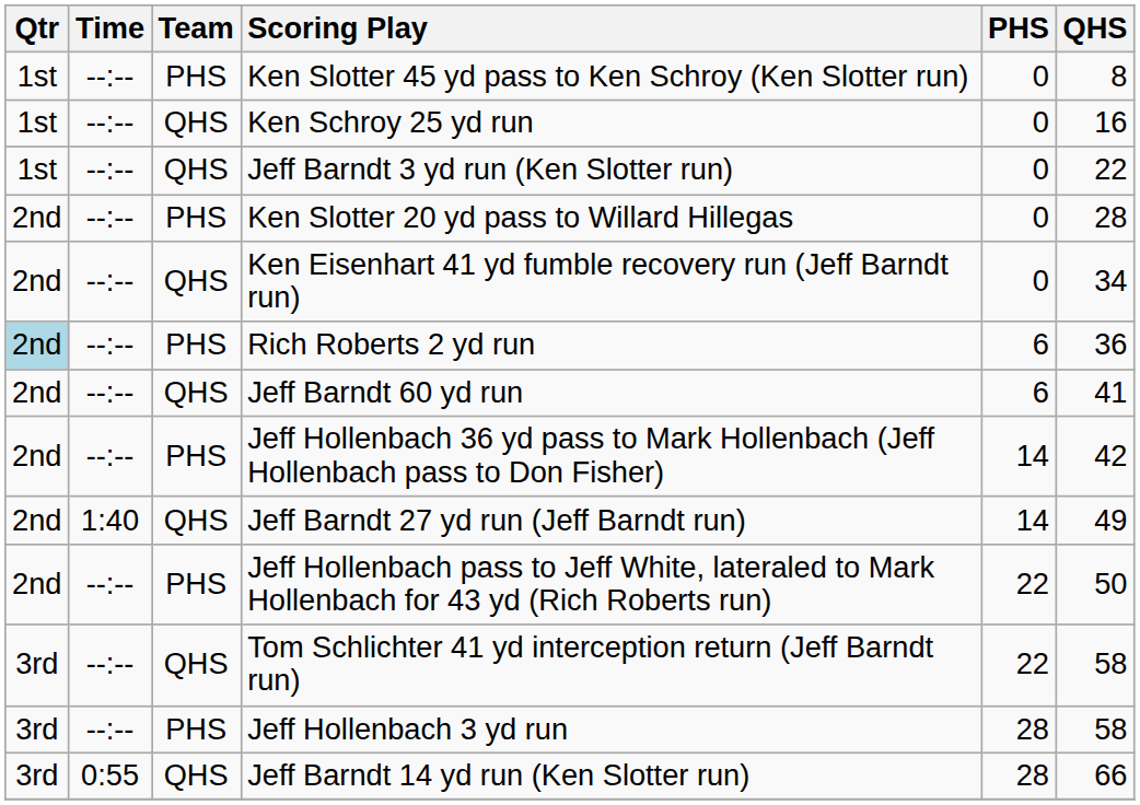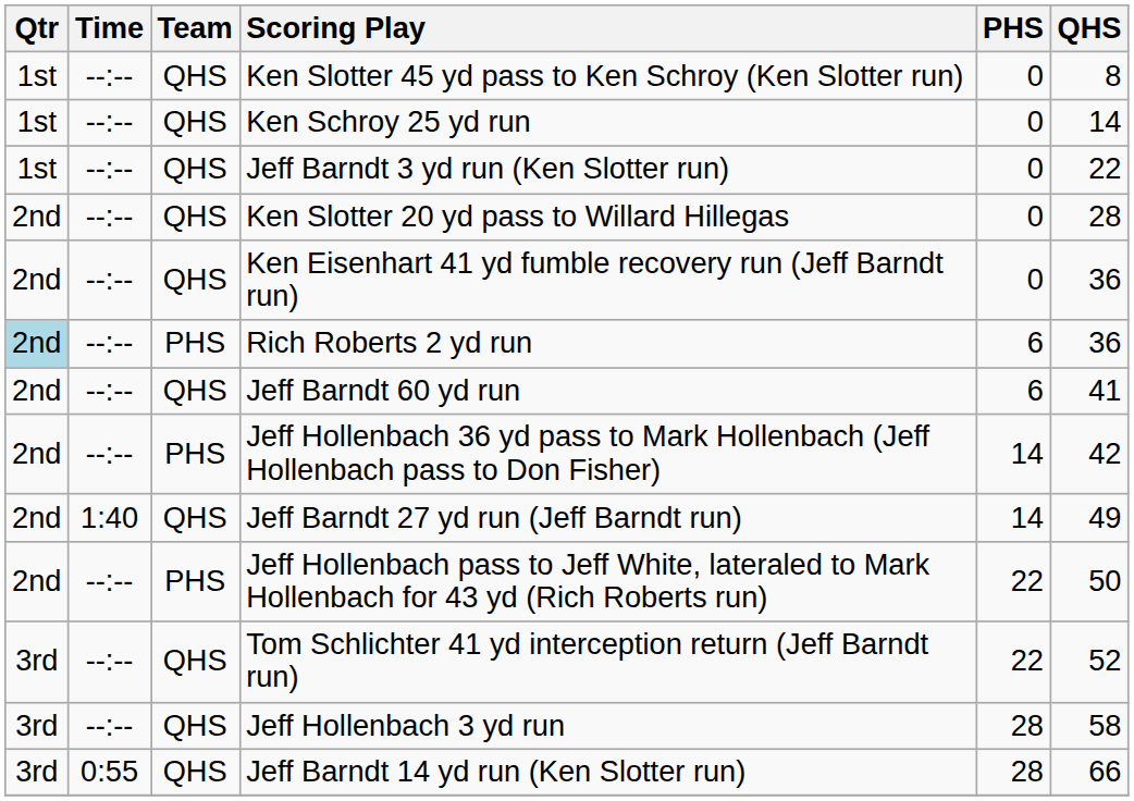 <table class="wikitable">
 <tr>
 <th style="text-align: center;">Qtr</th>
 <th style="text-align: center;">Time</th>
 <th style="text-align: center;">Team</th>
 <th style="text-align: left;">Scoring Play</th>
 <th style="text-align: right;">PHS</th>
 <th style="text-align: right;">QHS</th>
 </tr>
 <tr>
 <td style="text-align: center;">1st</td>
 <td style="text-align: center;">--:--</td>
-<td style="text-align: center;">PHS</td>
+<td style="text-align: center;">QHS</td>
 <td style="text-align: left;">Ken Slotter 45 yd pass to Ken Schroy (Ken Slotter run)</td>
 <td style="text-align: right;">0</td>
 <td style="text-align: right;">8</td>
 </tr>
 <tr>
 <td style="text-align: center;">1st</td>
 <td style="text-align: center;">--:--</td>
 <td style="text-align: center;">QHS</td>
 <td style="text-align: left;">Ken Schroy 25 yd run</td>
 <td style="text-align: right;">0</td>
-<td style="text-align: right;">16</td>
+<td style="text-align: right;">14</td>
 </tr>
 <tr>
 <td style="text-align: center;">1st</td>
 <td style="text-align: center;">--:--</td>
 <td style="text-align: center;">QHS</td>
 <td style="text-align: left;">Jeff Barndt 3 yd run (Ken Slotter run)</td>
 <td style="text-align: right;">0</td>
 <td style="text-align: right;">22</td>
 </tr>
 <tr>
 <td style="text-align: center;">2nd</td>
 <td style="text-align: center;">--:--</td>
-<td style="text-align: center;">PHS</td>
+<td style="text-align: center;">QHS</td>
 <td style="text-align: left;">Ken Slotter 20 yd pass to Willard Hillegas</td>
 <td style="text-align: right;">0</td>
 <td style="text-align: right;">28</td>
 </tr>
 <tr>
 <td style="text-align: center;">2nd</td>
 <td style="text-align: center;">--:--</td>
 <td style="text-align: center;">QHS</td>
 <td style="text-align: left;">Ken Eisenhart 41 yd fumble recovery run (Jeff Barndt run)</td>
 <td style="text-align: right;">0</td>
-<td style="text-align: right;">34</td>
+<td style="text-align: right;">36</td>
 </tr>
 <tr>
 <td style="background: lightblue; text-align: center;">2nd</td>
 <td style="text-align: center;">--:--</td>
 <td style="text-align: center;">PHS</td>
 <td style="text-align: left;">Rich Roberts 2 yd run</td>
 <td style="text-align: right;">6</td>
 <td style="text-align: right;">36</td>
 </tr>
 <tr>
 <td style="text-align: center;">2nd</td>
 <td style="text-align: center;">--:--</td>
 <td style="text-align: center;">QHS</td>
 <td style="text-align: left;">Jeff Barndt 60 yd run</td>
 <td style="text-align: right;">6</td>
 <td style="text-align: right;">41</td>
 </tr>
 <tr>
 <td style="text-align: center;">2nd</td>
 <td style="text-align: center;">--:--</td>
 <td style="text-align: center;">PHS</td>
 <td style="text-align: left;">Jeff Hollenbach 36 yd pass to Mark Hollenbach (Jeff Hollenbach pass to Don Fisher)</td>
 <td style="text-align: right;">14</td>
 <td style="text-align: right;">42</td>
 </tr>
 <tr>
 <td style="text-align: center;">2nd</td>
 <td style="text-align: center;">1:40</td>
 <td style="text-align: center;">QHS</td>
 <td style="text-align: left;">Jeff Barndt 27 yd run (Jeff Barndt run)</td>
 <td style="text-align: right;">14</td>
 <td style="text-align: right;">49</td>
 </tr>
 <tr>
 <td style="text-align: center;">2nd</td>
 <td style="text-align: center;">--:--</td>
 <td style="text-align: center;">PHS</td>
 <td style="text-align: left;">Jeff Hollenbach pass to Jeff White, lateraled to Mark Hollenbach for 43 yd (Rich Roberts run)</td>
 <td style="text-align: right;">22</td>
 <td style="text-align: right;">50</td>
 </tr>
 <tr>
 <td style="text-align: center;">3rd</td>
 <td style="text-align: center;">--:--</td>
 <td style="text-align: center;">QHS</td>
 <td style="text-align: left;">Tom Schlichter 41 yd interception return (Jeff Barndt run)</td>
 <td style="text-align: right;">22</td>
-<td style="text-align: right;">58</td>
+<td style="text-align: right;">52</td>
 </tr>
 <tr>
 <td style="text-align: center;">3rd</td>
 <td style="text-align: center;">--:--</td>
-<td style="text-align: center;">PHS</td>
+<td style="text-align: center;">QHS</td>
 <td style="text-align: left;">Jeff Hollenbach 3 yd run</td>
 <td style="text-align: right;">28</td>
 <td style="text-align: right;">58</td>
 </tr>
 <tr>
 <td style="text-align: center;">3rd</td>
 <td style="text-align: center;">0:55</td>
 <td style="text-align: center;">QHS</td>
 <td style="text-align: left;">Jeff Barndt 14 yd run (Ken Slotter run)</td>
 <td style="text-align: right;">28</td>
 <td style="text-align: right;">66</td>
 </tr>
 <tr>
 </tr>
 </table>
